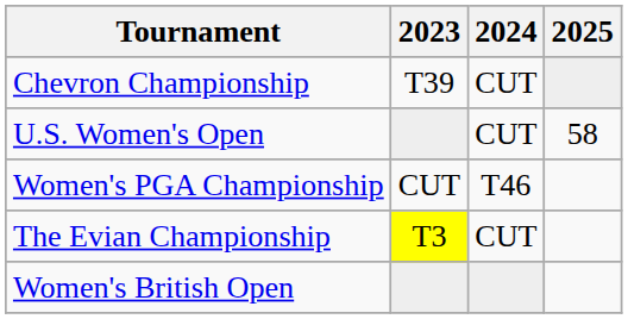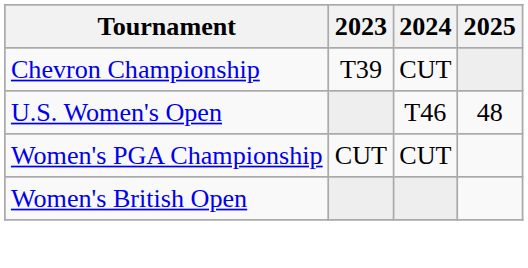 <table class="wikitable" style="font-size:95%;text-align:center;">
 <tr>
 <th>Tournament</th>
 <th>2023</th>
 <th>2024</th>
 <th>2025</th>
 </tr>
 <tr>
 <td align=left><a href='#'>Chevron Championship</a></td>
 <td>T39</td>
 <td>CUT</td>
 <td style="background:#eeeeee;"></td>
 </tr>
 <tr>
 <td align=left><a href='#'>U.S. Women's Open</a></td>
 <td style="background:#eeeeee;"></td>
-<td>CUT</td>
-<td>58</td>
+<td>T46</td>
+<td>48</td>
 </tr>
 <tr>
 <td align=left><a href='#'>Women's PGA Championship</a></td>
 <td>CUT</td>
-<td>T46</td>
-<td></td>
-</tr>
-<tr>
-<td align=left><a href='#'>The Evian Championship</a></td>
-<td style="background:yellow;">T3</td>
 <td>CUT</td>
 <td></td>
 </tr>
 <tr>
 <td align=left><a href='#'>Women's British Open</a></td>
 <td style="background:#eeeeee;"></td>
 <td style="background:#eeeeee;"></td>
 <td></td>
 </tr>
 </table>
